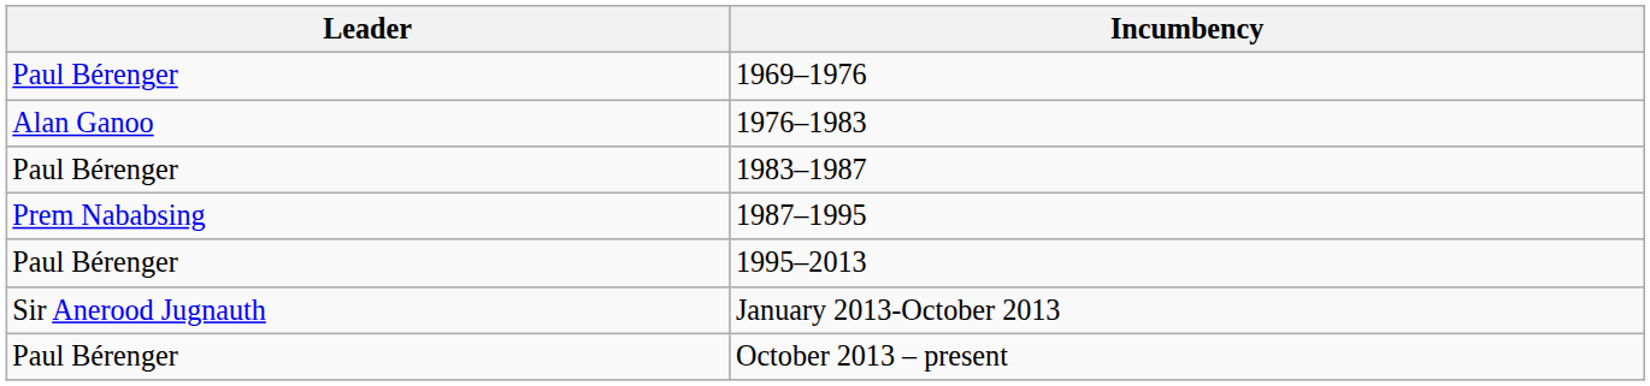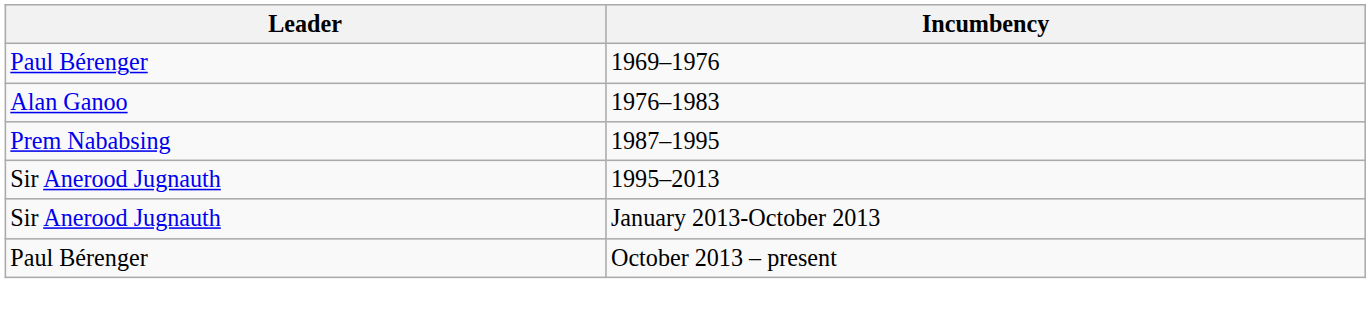 <table class="wikitable" style="font-size:98%; margin:auto; width:70%;">
 <tr>
 <th>Leader</th>
 <th>Incumbency</th>
 </tr>
 <tr>
 <td><a href='#'>Paul Bérenger</a></td>
 <td>1969–1976</td>
 </tr>
 <tr>
 <td><a href='#'>Alan Ganoo</a></td>
 <td>1976–1983</td>
 </tr>
 <tr>
-<td>Paul Bérenger</td>
-<td>1983–1987</td>
-</tr>
-<tr>
 <td><a href='#'>Prem Nababsing</a></td>
 <td>1987–1995</td>
 </tr>
 <tr>
-<td>Paul Bérenger</td>
+<td>Sir <a href='#'>Anerood Jugnauth</a></td>
 <td>1995–2013</td>
 </tr>
 <tr>
 <td>Sir <a href='#'>Anerood Jugnauth</a></td>
 <td>January 2013-October 2013</td>
 </tr>
 <tr>
 <td>Paul Bérenger</td>
 <td>October 2013 – present</td>
 </tr>
 </table>
